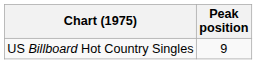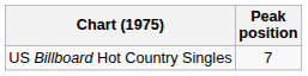 <table class="wikitable sortable">
 <tr>
 <th>Chart (1975)</th>
 <th width="45">Peak position</th>
 </tr>
 <tr>
 <td>US <em>Billboard</em> Hot Country Singles</td>
-<td align="center">9</td>
+<td align="center">7</td>
 </tr>
 </table>
